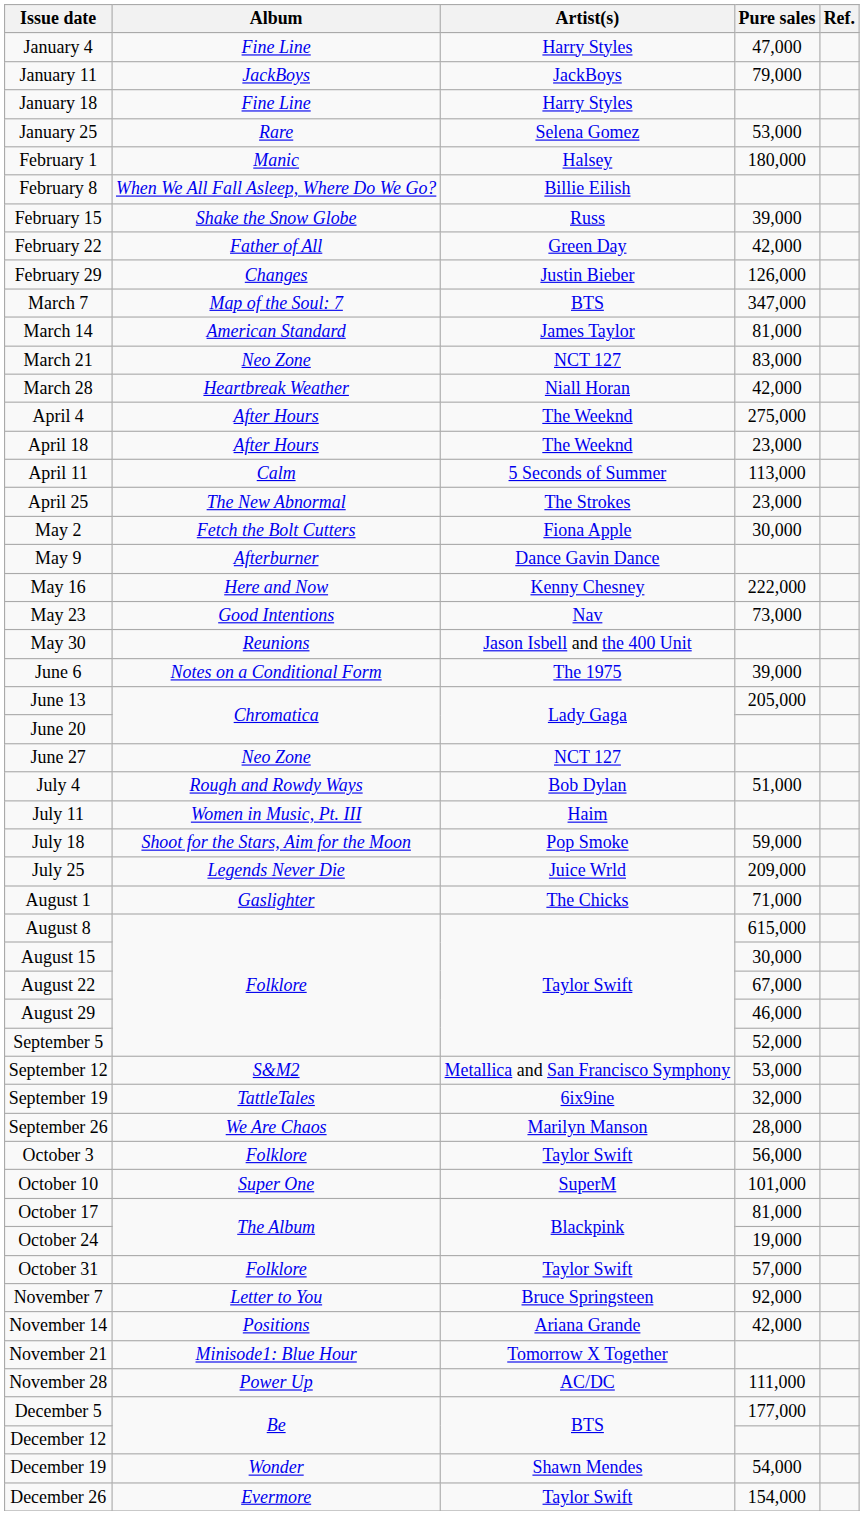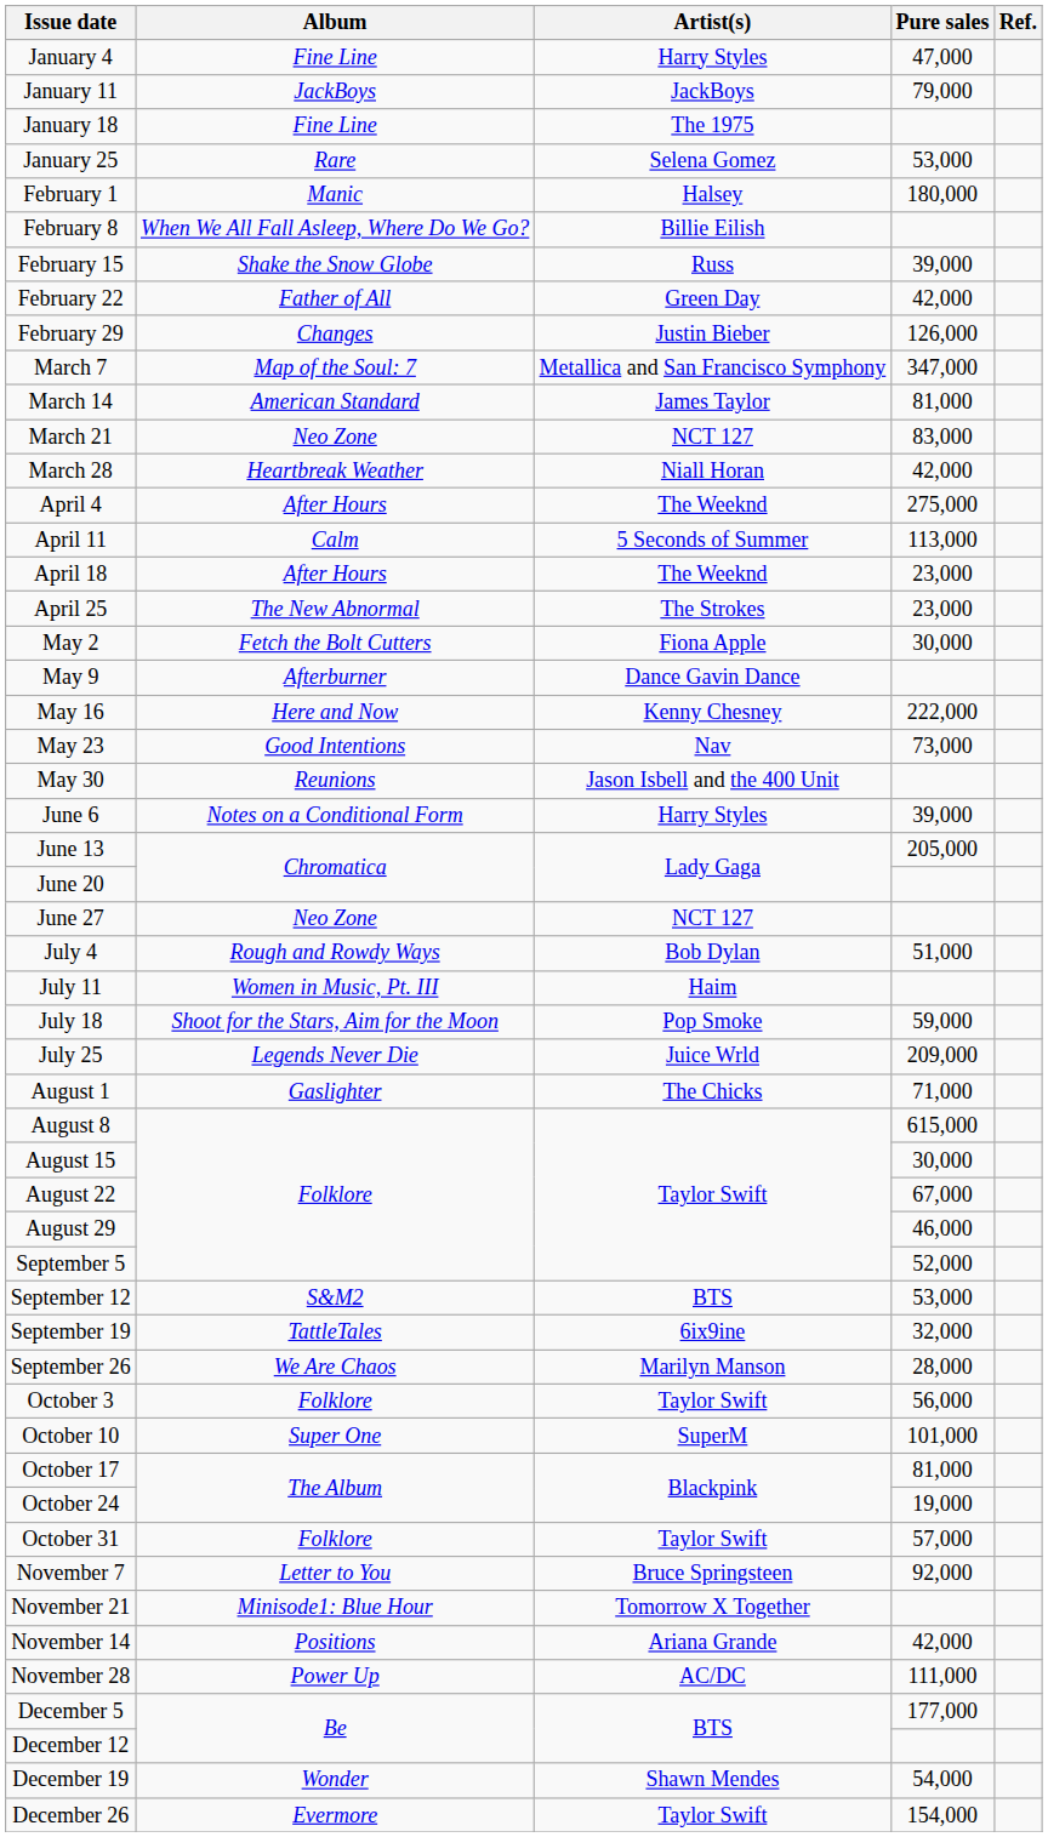 <table class="wikitable sortable" style="text-align:center;">
 <tr>
 <th scope="col">Issue date</th>
 <th scope="col">Album</th>
 <th scope="col">Artist(s)</th>
 <th scope="col">Pure sales</th>
 <th scope="col">Ref.</th>
 </tr>
 <tr>
 <td scope="row">January 4</td>
 <td><em><a href='#'>Fine Line</a></em></td>
 <td><a href='#'>Harry Styles</a></td>
 <td>47,000</td>
 <td></td>
 </tr>
 <tr>
 <td scope="row">January 11</td>
 <td><em><a href='#'>JackBoys</a></em></td>
 <td><a href='#'>JackBoys</a></td>
 <td>79,000</td>
 <td></td>
 </tr>
 <tr>
 <td scope="row">January 18</td>
 <td><em><a href='#'>Fine Line</a></em></td>
-<td><a href='#'>Harry Styles</a></td>
+<td><a href='#'>The 1975</a></td>
 <td></td>
 <td></td>
 </tr>
 <tr>
 <td scope="row">January 25</td>
 <td><em><a href='#'>Rare</a></em></td>
 <td><a href='#'>Selena Gomez</a></td>
 <td>53,000</td>
 <td></td>
 </tr>
 <tr>
 <td scope="row">February 1</td>
 <td><em><a href='#'>Manic</a></em></td>
 <td><a href='#'>Halsey</a></td>
 <td>180,000</td>
 <td></td>
 </tr>
 <tr>
 <td scope="row">February 8</td>
 <td><em><a href='#'>When We All Fall Asleep, Where Do We Go?</a></em></td>
 <td><a href='#'>Billie Eilish</a></td>
 <td></td>
 <td></td>
 </tr>
 <tr>
 <td scope="row">February 15</td>
 <td><em><a href='#'>Shake the Snow Globe</a></em></td>
 <td><a href='#'>Russ</a></td>
 <td>39,000</td>
 <td></td>
 </tr>
 <tr>
 <td scope="row">February 22</td>
 <td><em><a href='#'>Father of All</a></em></td>
 <td><a href='#'>Green Day</a></td>
 <td>42,000</td>
 <td></td>
 </tr>
 <tr>
 <td scope="row">February 29</td>
 <td><em><a href='#'>Changes</a></em></td>
 <td><a href='#'>Justin Bieber</a></td>
 <td>126,000</td>
 <td></td>
 </tr>
 <tr>
 <td scope="row">March 7</td>
 <td><em><a href='#'>Map of the Soul: 7</a></em></td>
-<td><a href='#'>BTS</a></td>
+<td><a href='#'>Metallica</a> and <a href='#'>San Francisco Symphony</a></td>
 <td>347,000</td>
 <td></td>
 </tr>
 <tr>
 <td scope="row">March 14</td>
 <td><em><a href='#'>American Standard</a></em></td>
 <td><a href='#'>James Taylor</a></td>
 <td>81,000</td>
 <td></td>
 </tr>
 <tr>
 <td scope="row">March 21</td>
 <td><em><a href='#'>Neo Zone</a></em></td>
 <td><a href='#'>NCT 127</a></td>
 <td>83,000</td>
 <td></td>
 </tr>
 <tr>
 <td scope="row">March 28</td>
 <td><em><a href='#'>Heartbreak Weather</a></em></td>
 <td><a href='#'>Niall Horan</a></td>
 <td>42,000</td>
 <td></td>
 </tr>
 <tr>
 <td scope="row">April 4</td>
 <td><em><a href='#'>After Hours</a></em></td>
 <td><a href='#'>The Weeknd</a></td>
 <td>275,000</td>
 <td></td>
 </tr>
 <tr>
+<td scope="row">April 11</td>
+<td><em><a href='#'>Calm</a></em></td>
+<td><a href='#'>5 Seconds of Summer</a></td>
+<td>113,000</td>
+<td></td>
+</tr>
+<tr>
 <td scope="row">April 18</td>
 <td><em><a href='#'>After Hours</a></em></td>
 <td><a href='#'>The Weeknd</a></td>
 <td>23,000</td>
-<td></td>
-</tr>
-<tr>
-<td scope="row">April 11</td>
-<td><em><a href='#'>Calm</a></em></td>
-<td><a href='#'>5 Seconds of Summer</a></td>
-<td>113,000</td>
 <td></td>
 </tr>
 <tr>
 <td scope="row">April 25</td>
 <td><em><a href='#'>The New Abnormal</a></em></td>
 <td><a href='#'>The Strokes</a></td>
 <td>23,000</td>
 <td></td>
 </tr>
 <tr>
 <td scope="row">May 2</td>
 <td><em><a href='#'>Fetch the Bolt Cutters</a></em></td>
 <td><a href='#'>Fiona Apple</a></td>
 <td>30,000</td>
 <td></td>
 </tr>
 <tr>
 <td scope="row">May 9</td>
 <td><em><a href='#'>Afterburner</a></em></td>
 <td><a href='#'>Dance Gavin Dance</a></td>
 <td></td>
 <td></td>
 </tr>
 <tr>
 <td scope="row">May 16</td>
 <td><em><a href='#'>Here and Now</a></em></td>
 <td><a href='#'>Kenny Chesney</a></td>
 <td>222,000</td>
 <td></td>
 </tr>
 <tr>
 <td scope="row">May 23</td>
 <td><em><a href='#'>Good Intentions</a></em></td>
 <td><a href='#'>Nav</a></td>
 <td>73,000</td>
 <td></td>
 </tr>
 <tr>
 <td scope="row">May 30</td>
 <td><em><a href='#'>Reunions</a></em></td>
 <td><a href='#'>Jason Isbell</a> and <a href='#'>the 400 Unit</a></td>
 <td></td>
 <td></td>
 </tr>
 <tr>
 <td scope="row">June 6</td>
 <td><em><a href='#'>Notes on a Conditional Form</a></em></td>
-<td><a href='#'>The 1975</a></td>
+<td><a href='#'>Harry Styles</a></td>
 <td>39,000</td>
 <td></td>
 </tr>
 <tr>
 <td scope="row">June 13</td>
 <td rowspan="2"><em><a href='#'>Chromatica</a></em></td>
 <td rowspan="2"><a href='#'>Lady Gaga</a></td>
 <td>205,000</td>
 <td></td>
 </tr>
 <tr>
 <td scope="row">June 20</td>
 <td></td>
 <td></td>
 </tr>
 <tr>
 <td scope="row">June 27</td>
 <td><em><a href='#'>Neo Zone</a></em></td>
 <td><a href='#'>NCT 127</a></td>
 <td></td>
 <td></td>
 </tr>
 <tr>
 <td scope="row">July 4</td>
 <td><em><a href='#'>Rough and Rowdy Ways</a></em></td>
 <td><a href='#'>Bob Dylan</a></td>
 <td>51,000</td>
 <td></td>
 </tr>
 <tr>
 <td scope="row">July 11</td>
 <td><em><a href='#'>Women in Music, Pt. III</a></em></td>
 <td><a href='#'>Haim</a></td>
 <td></td>
 <td></td>
 </tr>
 <tr>
 <td scope="row">July 18</td>
 <td><em><a href='#'>Shoot for the Stars, Aim for the Moon</a></em></td>
 <td><a href='#'>Pop Smoke</a></td>
 <td>59,000</td>
 <td></td>
 </tr>
 <tr>
 <td scope="row">July 25</td>
 <td><em><a href='#'>Legends Never Die</a></em></td>
 <td><a href='#'>Juice Wrld</a></td>
 <td>209,000</td>
 <td></td>
 </tr>
 <tr>
 <td scope="row">August 1</td>
 <td><em><a href='#'>Gaslighter</a></em></td>
 <td><a href='#'>The Chicks</a></td>
 <td>71,000</td>
 <td></td>
 </tr>
 <tr>
 <td scope="row">August 8</td>
 <td rowspan="5"><em><a href='#'>Folklore</a></em></td>
 <td rowspan="5"><a href='#'>Taylor Swift</a></td>
 <td>615,000</td>
 <td></td>
 </tr>
 <tr>
 <td scope="row">August 15</td>
 <td>30,000</td>
 <td></td>
 </tr>
 <tr>
 <td scope="row">August 22</td>
 <td>67,000</td>
 <td></td>
 </tr>
 <tr>
 <td scope="row">August 29</td>
 <td>46,000</td>
 <td></td>
 </tr>
 <tr>
 <td scope="row">September 5</td>
 <td>52,000</td>
 <td></td>
 </tr>
 <tr>
 <td scope="row">September 12</td>
 <td><em><a href='#'>S&M2</a></em></td>
-<td><a href='#'>Metallica</a> and <a href='#'>San Francisco Symphony</a></td>
+<td><a href='#'>BTS</a></td>
 <td>53,000</td>
 <td></td>
 </tr>
 <tr>
 <td scope="row">September 19</td>
 <td><em><a href='#'>TattleTales</a></em></td>
 <td><a href='#'>6ix9ine</a></td>
 <td>32,000</td>
 <td></td>
 </tr>
 <tr>
 <td scope="row">September 26</td>
 <td><em><a href='#'>We Are Chaos</a></em></td>
 <td><a href='#'>Marilyn Manson</a></td>
 <td>28,000</td>
 <td></td>
 </tr>
 <tr>
 <td scope="row">October 3</td>
 <td><em><a href='#'>Folklore</a></em></td>
 <td><a href='#'>Taylor Swift</a></td>
 <td>56,000</td>
 <td></td>
 </tr>
 <tr>
 <td scope="row">October 10</td>
 <td><em><a href='#'>Super One</a></em></td>
 <td><a href='#'>SuperM</a></td>
 <td>101,000</td>
 <td></td>
 </tr>
 <tr>
 <td scope="row">October 17</td>
 <td rowspan="2"><em><a href='#'>The Album</a></em></td>
 <td rowspan="2"><a href='#'>Blackpink</a></td>
 <td>81,000</td>
 <td></td>
 </tr>
 <tr>
 <td scope="row">October 24</td>
 <td>19,000</td>
 <td></td>
 </tr>
 <tr>
 <td scope="row">October 31</td>
 <td><em><a href='#'>Folklore</a></em></td>
 <td><a href='#'>Taylor Swift</a></td>
 <td>57,000</td>
 <td></td>
 </tr>
 <tr>
 <td scope="row">November 7</td>
 <td><em><a href='#'>Letter to You</a></em></td>
 <td><a href='#'>Bruce Springsteen</a></td>
 <td>92,000</td>
 <td></td>
 </tr>
 <tr>
+<td scope="row">November 21</td>
+<td><em><a href='#'>Minisode1: Blue Hour</a></em></td>
+<td><a href='#'>Tomorrow X Together</a></td>
+<td></td>
+<td></td>
+</tr>
+<tr>
 <td scope="row">November 14</td>
 <td><em><a href='#'>Positions</a></em></td>
 <td><a href='#'>Ariana Grande</a></td>
 <td>42,000</td>
-<td></td>
-</tr>
-<tr>
-<td scope="row">November 21</td>
-<td><em><a href='#'>Minisode1: Blue Hour</a></em></td>
-<td><a href='#'>Tomorrow X Together</a></td>
-<td></td>
 <td></td>
 </tr>
 <tr>
 <td scope="row">November 28</td>
 <td><em><a href='#'>Power Up</a></em></td>
 <td><a href='#'>AC/DC</a></td>
 <td>111,000</td>
 <td></td>
 </tr>
 <tr>
 <td scope="row">December 5</td>
 <td rowspan="2"><em><a href='#'>Be</a></em></td>
 <td rowspan="2"><a href='#'>BTS</a></td>
 <td>177,000</td>
 <td></td>
 </tr>
 <tr>
 <td scope="row">December 12</td>
 <td></td>
 <td></td>
 </tr>
 <tr>
 <td scope="row">December 19</td>
 <td><em><a href='#'>Wonder</a></em></td>
 <td><a href='#'>Shawn Mendes</a></td>
 <td>54,000</td>
 <td></td>
 </tr>
 <tr>
 <td scope="row">December 26</td>
 <td><em><a href='#'>Evermore</a></em></td>
 <td><a href='#'>Taylor Swift</a></td>
 <td>154,000</td>
 <td></td>
 </tr>
 </table>
